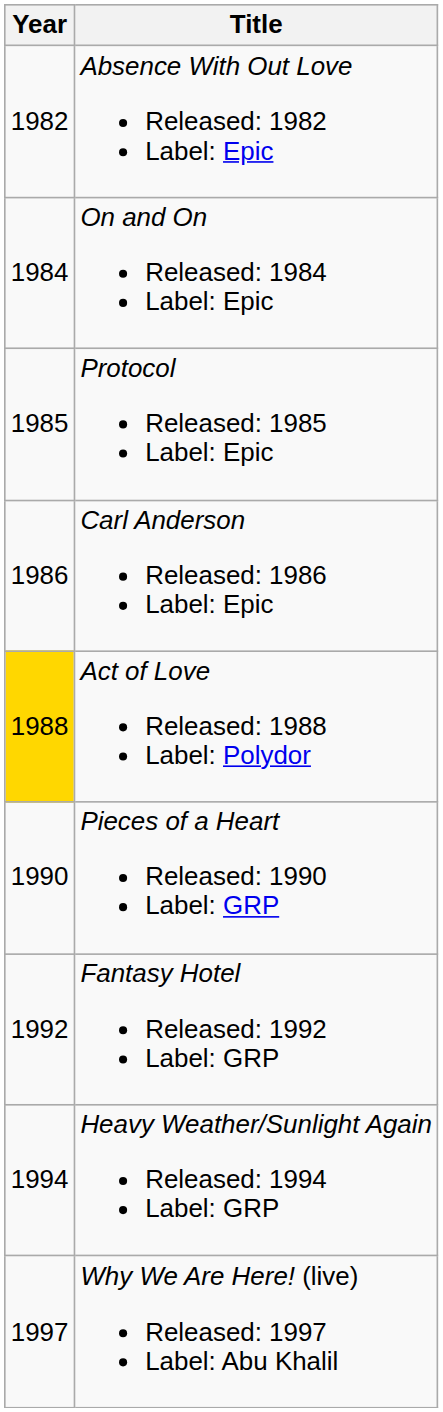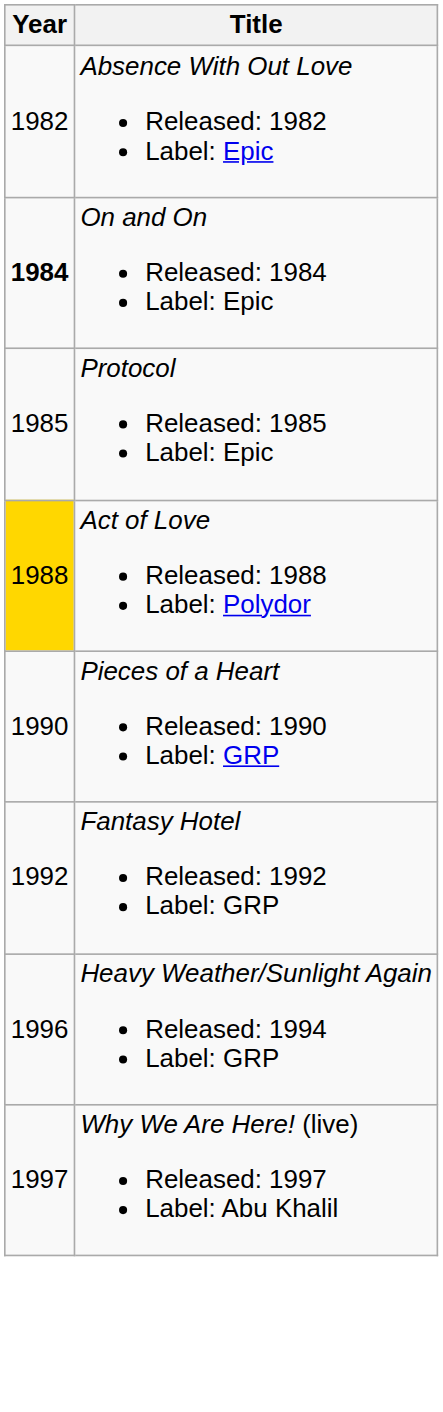 <table class="wikitable">
 <tr>
 <th>Year</th>
 <th>Title</th>
 </tr>
 <tr>
 <td>1982</td>
 <td align="left"><em>Absence With Out Love</em><br><ul><li>Released: 1982</li><li>Label: <a href='#'>Epic</a></li></ul></td>
 </tr>
 <tr>
-<td>1984</td>
+<td><strong>1984</strong></td>
 <td align="left"><em>On and On</em><br><ul><li>Released: 1984</li><li>Label: Epic</li></ul></td>
 </tr>
 <tr>
 <td>1985</td>
 <td align="left"><em>Protocol</em><br><ul><li>Released: 1985</li><li>Label: Epic</li></ul></td>
-</tr>
-<tr>
-<td>1986</td>
-<td align="left"><em>Carl Anderson</em><br><ul><li>Released: 1986</li><li>Label: Epic</li></ul></td>
 </tr>
 <tr>
 <td style="background: gold;">1988</td>
 <td align="left"><em>Act of Love</em><br><ul><li>Released: 1988</li><li>Label: <a href='#'>Polydor</a></li></ul></td>
 </tr>
 <tr>
 <td>1990</td>
 <td align="left"><em>Pieces of a Heart</em><br><ul><li>Released: 1990</li><li>Label: <a href='#'>GRP</a></li></ul></td>
 </tr>
 <tr>
 <td>1992</td>
 <td align="left"><em>Fantasy Hotel</em><br><ul><li>Released: 1992</li><li>Label: GRP</li></ul></td>
 </tr>
 <tr>
-<td>1994</td>
+<td>1996</td>
 <td align="left"><em>Heavy Weather/Sunlight Again</em><br><ul><li>Released: 1994</li><li>Label: GRP</li></ul></td>
 </tr>
 <tr>
 <td>1997</td>
 <td align="left"><em>Why We Are Here!</em> (live)<br><ul><li>Released: 1997</li><li>Label: Abu Khalil</li></ul></td>
 </tr>
 </table>
